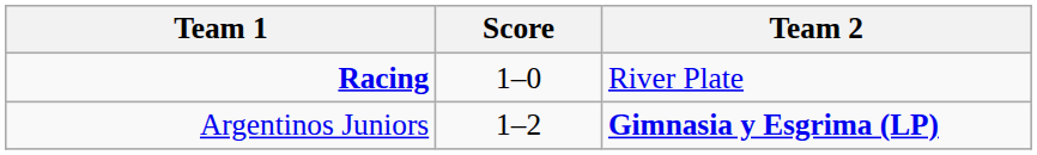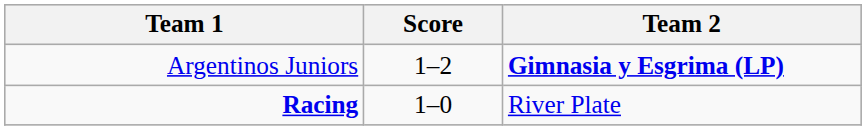 <table class="wikitable" style="text-align: center">
 <tr>
 <th width=220>Team 1</th>
 <th width=80>Score</th>
 <th width=220>Team 2</th>
 </tr>
 <tr>
+<td align=right><a href='#'>Argentinos Juniors</a></td>
+<td>1–2</td>
+<td align=left><strong><a href='#'>Gimnasia y Esgrima (LP)</a></strong></td>
+</tr>
+<tr>
 <td align=right><strong><a href='#'>Racing</a></strong></td>
 <td>1–0</td>
 <td align=left><a href='#'>River Plate</a></td>
 </tr>
-<tr>
-<td align=right><a href='#'>Argentinos Juniors</a></td>
-<td>1–2</td>
-<td align=left><strong><a href='#'>Gimnasia y Esgrima (LP)</a></strong></td>
-</tr>
 </table>
